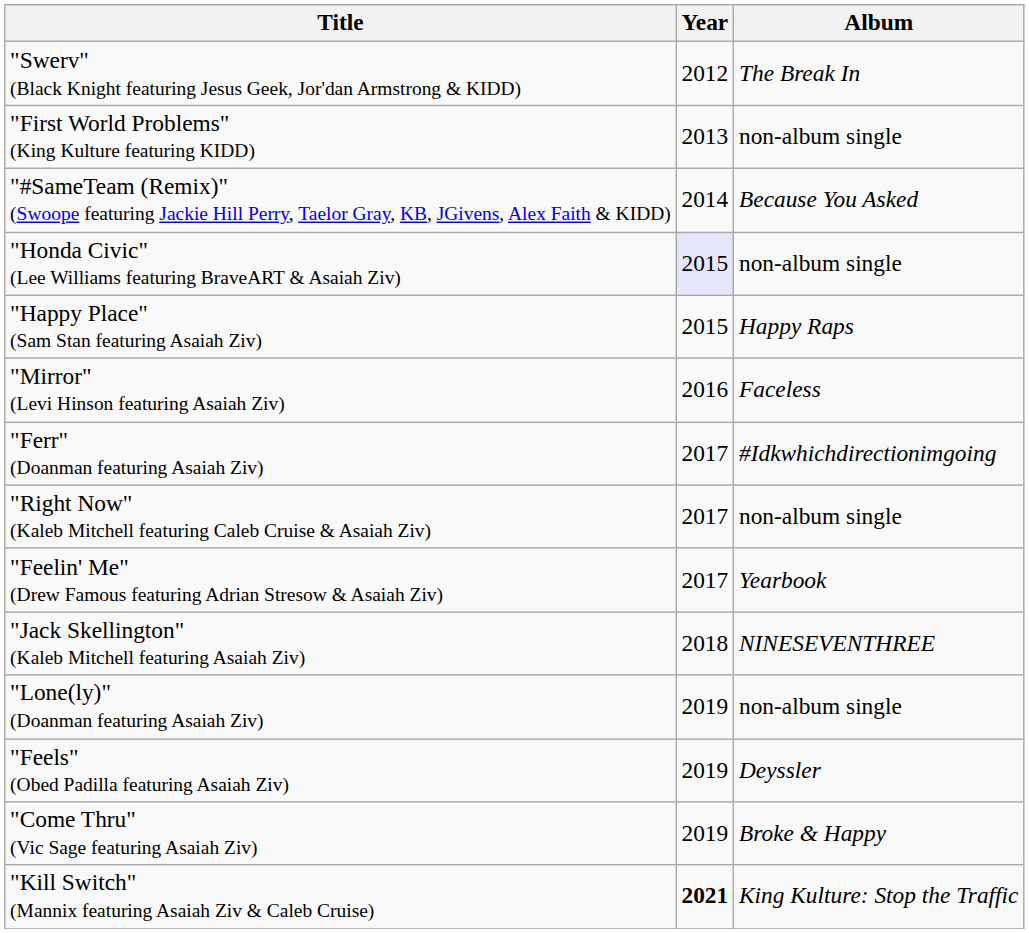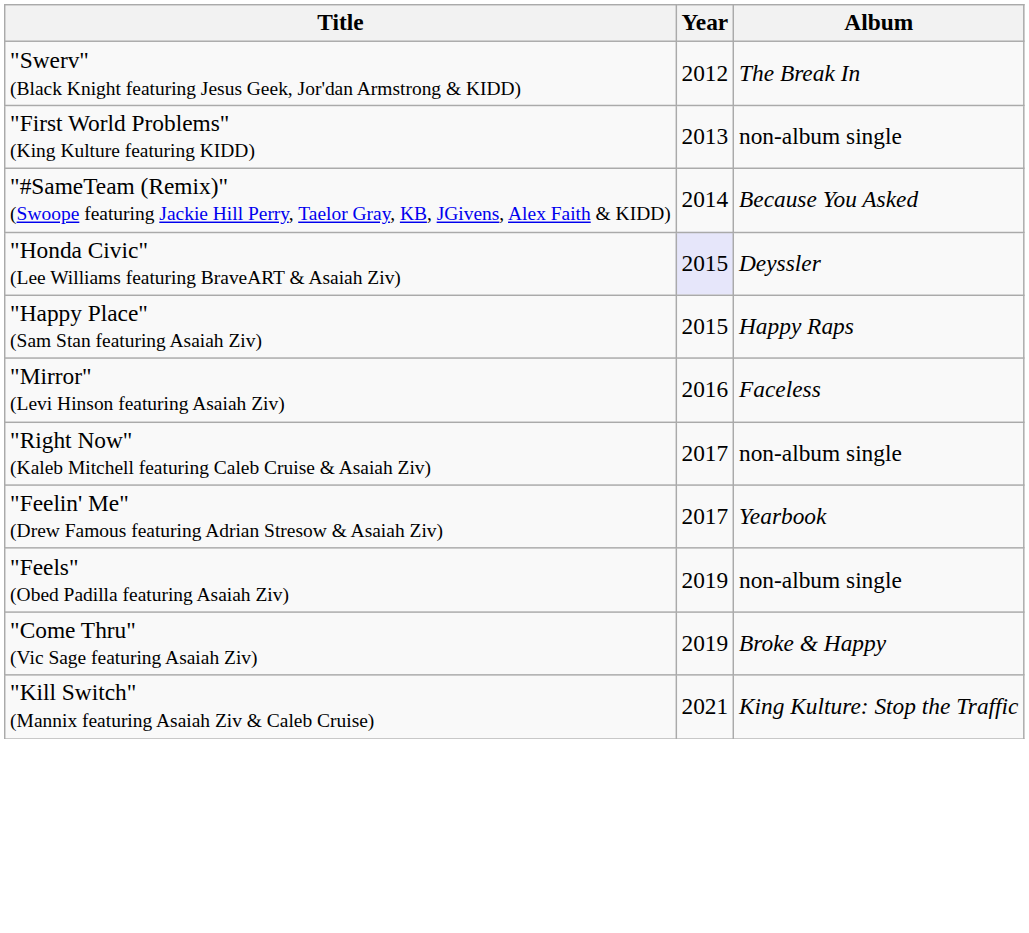 <table class="wikitable">
 <tr>
 <th>Title</th>
 <th>Year</th>
 <th>Album</th>
 </tr>
 <tr>
 <td>"Swerv"<br><small>(Black Knight featuring Jesus Geek, Jor'dan Armstrong & KIDD)</small></td>
 <td>2012</td>
 <td><em>The Break In</em></td>
 </tr>
 <tr>
 <td>"First World Problems"<br><small>(King Kulture featuring KIDD)</small></td>
 <td>2013</td>
 <td>non-album single</td>
 </tr>
 <tr>
 <td>"#SameTeam (Remix)"<br><small>(<a href='#'>Swoope</a> featuring <a href='#'>Jackie Hill Perry</a>, <a href='#'>Taelor Gray</a>, <a href='#'>KB</a>, <a href='#'>JGivens</a>, <a href='#'>Alex Faith</a> & KIDD)</small></td>
 <td>2014</td>
 <td><em>Because You Asked</em></td>
 </tr>
 <tr>
 <td>"Honda Civic"<br><small>(Lee Williams featuring BraveART & Asaiah Ziv)</small></td>
 <td style="background: lavender;">2015</td>
-<td>non-album single</td>
+<td><em>Deyssler</em></td>
 </tr>
 <tr>
 <td>"Happy Place"<br><small>(Sam Stan featuring Asaiah Ziv)</small></td>
 <td>2015</td>
 <td><em>Happy Raps</em></td>
 </tr>
 <tr>
 <td>"Mirror"<br><small>(Levi Hinson featuring Asaiah Ziv)</small></td>
 <td>2016</td>
 <td><em>Faceless</em></td>
 </tr>
 <tr>
-<td>"Ferr"<br><small>(Doanman featuring Asaiah Ziv)</small></td>
-<td>2017</td>
-<td><em>#Idkwhichdirectionimgoing</em></td>
-</tr>
-<tr>
 <td>"Right Now"<br><small>(Kaleb Mitchell featuring Caleb Cruise & Asaiah Ziv)</small></td>
 <td>2017</td>
 <td>non-album single</td>
 </tr>
 <tr>
 <td>"Feelin' Me"<br><small>(Drew Famous featuring Adrian Stresow & Asaiah Ziv)</small></td>
 <td>2017</td>
 <td><em>Yearbook</em></td>
 </tr>
 <tr>
-<td>"Jack Skellington"<br><small>(Kaleb Mitchell featuring Asaiah Ziv)</small></td>
-<td>2018</td>
-<td><em>NINESEVENTHREE</em></td>
-</tr>
-<tr>
-<td>"Lone(ly)"<br><small>(Doanman featuring Asaiah Ziv)</small></td>
+<td>"Feels"<br><small>(Obed Padilla featuring Asaiah Ziv)</small></td>
 <td>2019</td>
 <td>non-album single</td>
-</tr>
-<tr>
-<td>"Feels"<br><small>(Obed Padilla featuring Asaiah Ziv)</small></td>
-<td>2019</td>
-<td><em>Deyssler</em></td>
 </tr>
 <tr>
 <td>"Come Thru"<br><small>(Vic Sage featuring Asaiah Ziv)</small></td>
 <td>2019</td>
 <td><em>Broke & Happy</em></td>
 </tr>
 <tr>
 <td>"Kill Switch"<br><small>(Mannix featuring Asaiah Ziv & Caleb Cruise)</small></td>
-<td><strong>2021</strong></td>
+<td>2021</td>
 <td><em>King Kulture: Stop the Traffic</em></td>
 </tr>
 </table>
